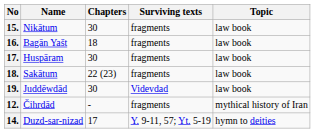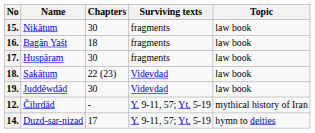 <table class=wikitable>
 <tr>
 <th scope=col>No</th>
 <th scope=col>Name</th>
 <th scope=col>Chapters</th>
 <th scope="col">Surviving texts</th>
 <th scope=col>Topic</th>
 </tr>
 <tr>
 <th scope=row>15.</th>
 <td><a href='#'>Nikātum</a></td>
 <td>30</td>
 <td>fragments</td>
 <td>law book</td>
 </tr>
 <tr>
 <th scope=row>16.</th>
 <td><a href='#'>Bagān Yašt</a></td>
 <td>18</td>
 <td>fragments</td>
 <td>law book</td>
 </tr>
 <tr>
 <th scope=row>17.</th>
 <td><a href='#'>Huspāram</a></td>
 <td>30</td>
 <td>fragments</td>
 <td>law book</td>
 </tr>
 <tr>
 <th scope=row>18.</th>
 <td><a href='#'>Sakātum</a></td>
 <td>22 (23)</td>
-<td>fragments</td>
+<td><a href='#'>Videvdad</a></td>
 <td>law book</td>
 </tr>
 <tr>
 <th scope=row>19.</th>
 <td><a href='#'>Juddēwdād</a></td>
 <td>30</td>
 <td><a href='#'>Videvdad</a></td>
 <td>law book</td>
 </tr>
 <tr>
 <th scope=row>12.</th>
 <td><a href='#'>Čihrdād</a></td>
 <td>-</td>
-<td>fragments</td>
+<td><a href='#'>Y.</a> 9-11, 57; <a href='#'>Yt.</a> 5-19</td>
 <td>mythical history of Iran</td>
 </tr>
 <tr>
 <th scope=row>14.</th>
 <td><a href='#'>Duzd-sar-nizad</a></td>
 <td>17</td>
 <td><a href='#'>Y.</a> 9-11, 57; <a href='#'>Yt.</a> 5-19</td>
 <td>hymn to <a href='#'>deities</a></td>
 </tr>
 </table>
